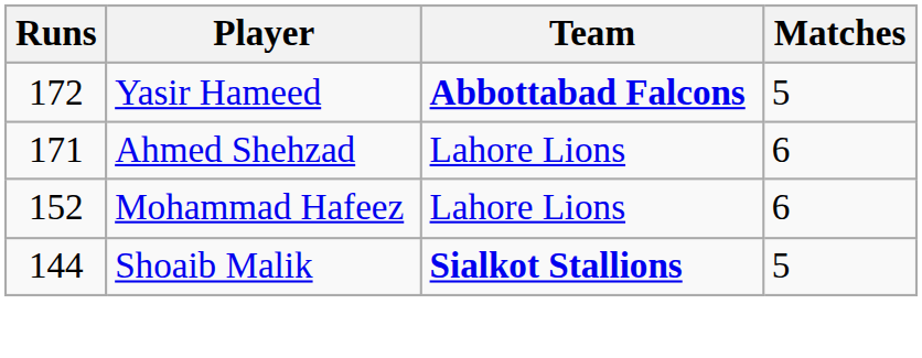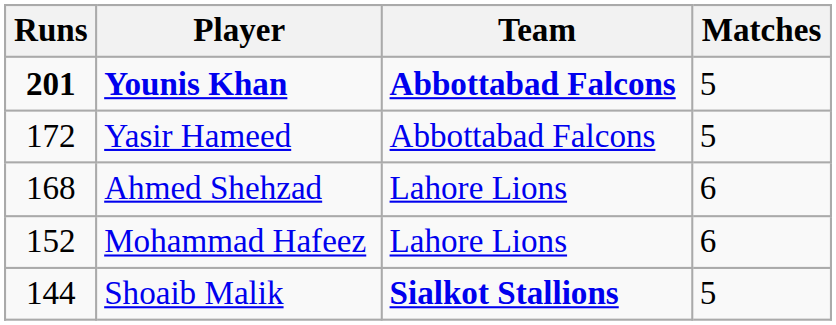 <table class="wikitable sortable" style="width:400px;">
 <tr>
 <th>Runs</th>
 <th>Player</th>
 <th>Team</th>
 <th>Matches</th>
 </tr>
 <tr>
-<td style="text-align:center">172</td>
-<td><a href='#'>Yasir Hameed</a></td>
+<td style="text-align:center"><strong>201</strong></td>
+<td><strong><a href='#'>Younis Khan</a></strong></td>
 <td><strong><a href='#'>Abbottabad Falcons</a></strong></td>
 <td>5</td>
 </tr>
 <tr>
-<td style="text-align:center">171</td>
+<td style="text-align:center">172</td>
+<td><a href='#'>Yasir Hameed</a></td>
+<td><a href='#'>Abbottabad Falcons</a></td>
+<td>5</td>
+</tr>
+<tr>
+<td style="text-align:center">168</td>
 <td><a href='#'>Ahmed Shehzad</a></td>
 <td><a href='#'>Lahore Lions</a></td>
 <td>6</td>
 </tr>
 <tr>
 <td style="text-align:center">152</td>
 <td><a href='#'>Mohammad Hafeez</a></td>
 <td><a href='#'>Lahore Lions</a></td>
 <td>6</td>
 </tr>
 <tr>
 <td style="text-align:center">144</td>
 <td><a href='#'>Shoaib Malik</a></td>
 <td><strong><a href='#'>Sialkot Stallions</a></strong></td>
 <td>5</td>
 </tr>
 </table>
